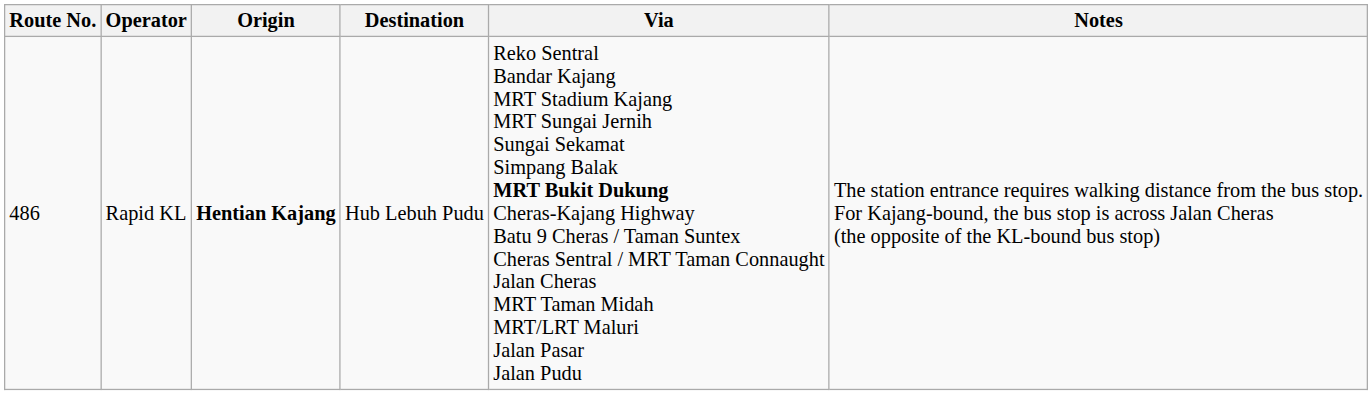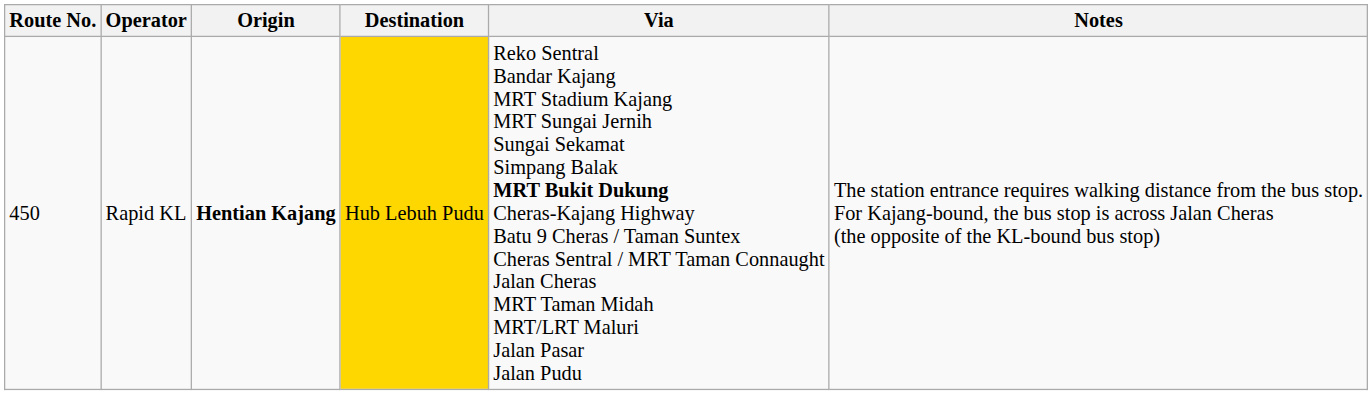 <table class="wikitable">
 <tr>
 <th>Route No.</th>
 <th>Operator</th>
 <th>Origin</th>
 <th>Destination</th>
 <th>Via</th>
 <th>Notes</th>
 </tr>
 <tr>
-<td>486</td>
+<td>450</td>
 <td>Rapid KL</td>
 <td><strong>Hentian Kajang</strong></td>
-<td>Hub Lebuh Pudu</td>
+<td style="background: gold;">Hub Lebuh Pudu</td>
 <td>Reko Sentral<br>Bandar Kajang<br> MRT Stadium Kajang<br> MRT Sungai Jernih<br>Sungai Sekamat<br>Simpang Balak<br> <strong>MRT Bukit Dukung</strong><br> Cheras-Kajang Highway<br>Batu 9 Cheras / Taman Suntex<br>Cheras Sentral /  MRT Taman Connaught<br>Jalan Cheras<br> MRT Taman Midah<br> MRT/LRT Maluri<br>Jalan Pasar<br>Jalan Pudu</td>
 <td>The station entrance requires walking distance from the bus stop.<br>For Kajang-bound, the bus stop is across Jalan Cheras<br>(the opposite of the KL-bound bus stop)</td>
 </tr>
 </table>
